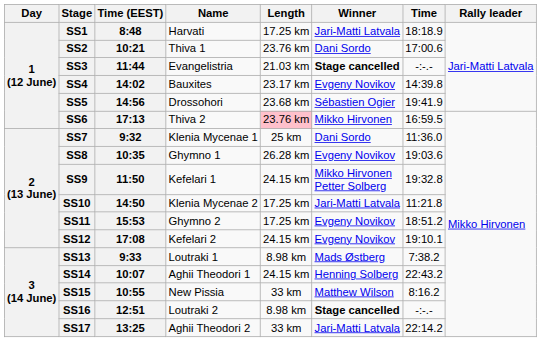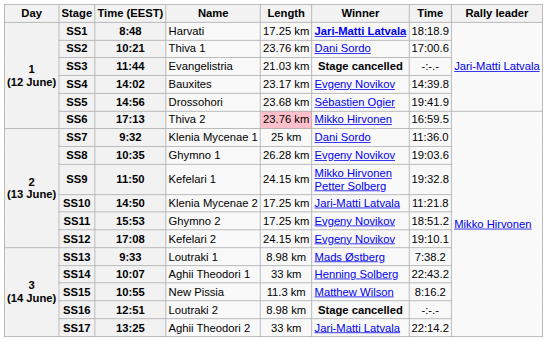 <table class="wikitable" style="text-align: center; font-size: 90%; max-width: 950px;">
 <tr>
 <th>Day</th>
 <th>Stage</th>
 <th>Time (EEST)</th>
 <th>Name</th>
 <th>Length</th>
 <th>Winner</th>
 <th>Time</th>
 <th>Rally leader</th>
 </tr>
 <tr>
 <th rowspan="6">1<br>(12 June)</th>
 <th>SS1</th>
 <th>8:48</th>
 <td align="left">Harvati</td>
 <td>17.25 km</td>
-<td align="left"> <a href='#'>Jari-Matti Latvala</a></td>
+<td align="left"><strong> <a href='#'>Jari-Matti Latvala</a></strong></td>
 <td>18:18.9</td>
 <td rowspan="5" align="left"> <a href='#'>Jari-Matti Latvala</a></td>
 </tr>
 <tr>
 <th>SS2</th>
 <th>10:21</th>
 <td align="left">Thiva 1</td>
 <td>23.76 km</td>
 <td align="left"> <a href='#'>Dani Sordo</a></td>
 <td>17:00.6</td>
 </tr>
 <tr>
 <th>SS3</th>
 <th>11:44</th>
 <td align="left">Evangelistria</td>
 <td>21.03 km</td>
 <td align="center"><strong>Stage cancelled</strong></td>
 <td>-:-.-</td>
 </tr>
 <tr>
 <th>SS4</th>
 <th>14:02</th>
 <td align="left">Bauxites</td>
 <td>23.17 km</td>
 <td align="left"> <a href='#'>Evgeny Novikov</a></td>
 <td>14:39.8</td>
 </tr>
 <tr>
 <th>SS5</th>
 <th>14:56</th>
 <td align="left">Drossohori</td>
 <td>23.68 km</td>
 <td align="left"> <a href='#'>Sébastien Ogier</a></td>
 <td>19:41.9</td>
 </tr>
 <tr>
 <th>SS6</th>
 <th>17:13</th>
 <td align="left">Thiva 2</td>
 <td style="background: pink;">23.76 km</td>
 <td align="left"> <a href='#'>Mikko Hirvonen</a></td>
 <td>16:59.5</td>
 <td rowspan="13" align="left"> <a href='#'>Mikko Hirvonen</a></td>
 </tr>
 <tr>
 <th rowspan="6">2<br>(13 June)</th>
 <th>SS7</th>
 <th>9:32</th>
 <td align="left">Klenia Mycenae 1</td>
 <td>25 km</td>
 <td align="left"> <a href='#'>Dani Sordo</a></td>
 <td>11:36.0</td>
 </tr>
 <tr>
 <th>SS8</th>
 <th>10:35</th>
 <td align="left">Ghymno 1</td>
 <td>26.28 km</td>
 <td align="left"> <a href='#'>Evgeny Novikov</a></td>
 <td>19:03.6</td>
 </tr>
 <tr>
 <th>SS9</th>
 <th>11:50</th>
 <td align="left">Kefelari 1</td>
 <td>24.15 km</td>
 <td align="left"> <a href='#'>Mikko Hirvonen</a><br> <a href='#'>Petter Solberg</a></td>
 <td>19:32.8</td>
 </tr>
 <tr>
 <th>SS10</th>
 <th>14:50</th>
 <td align="left">Klenia Mycenae 2</td>
 <td>17.25 km</td>
 <td align="left"> <a href='#'>Jari-Matti Latvala</a></td>
 <td>11:21.8</td>
 </tr>
 <tr>
 <th>SS11</th>
 <th>15:53</th>
 <td align="left">Ghymno 2</td>
 <td>17.25 km</td>
 <td align="left"> <a href='#'>Evgeny Novikov</a></td>
 <td>18:51.2</td>
 </tr>
 <tr>
 <th>SS12</th>
 <th>17:08</th>
 <td align="left">Kefelari 2</td>
 <td>24.15 km</td>
 <td align="left"> <a href='#'>Evgeny Novikov</a></td>
 <td>19:10.1</td>
 </tr>
 <tr>
 <th rowspan="5">3<br>(14 June)</th>
 <th>SS13</th>
 <th>9:33</th>
 <td align="left">Loutraki 1</td>
 <td>8.98 km</td>
 <td align="left"> <a href='#'>Mads Østberg</a></td>
 <td>7:38.2</td>
 </tr>
 <tr>
 <th>SS14</th>
 <th>10:07</th>
 <td align="left">Aghii Theodori 1</td>
-<td>24.15 km</td>
+<td>33 km</td>
 <td align="left"> <a href='#'>Henning Solberg</a></td>
 <td>22:43.2</td>
 </tr>
 <tr>
 <th>SS15</th>
 <th>10:55</th>
 <td align="left">New Pissia</td>
-<td>33 km</td>
+<td>11.3 km</td>
 <td align="left"> <a href='#'>Matthew Wilson</a></td>
 <td>8:16.2</td>
 </tr>
 <tr>
 <th>SS16</th>
 <th>12:51</th>
 <td align="left">Loutraki 2</td>
 <td>8.98 km</td>
 <td align="center"><strong> Stage cancelled</strong></td>
 <td>-:-.-</td>
 </tr>
 <tr>
 <th>SS17</th>
 <th>13:25</th>
 <td align="left">Aghii Theodori 2</td>
 <td>33 km</td>
 <td align="left"> <a href='#'>Jari-Matti Latvala</a></td>
 <td>22:14.2</td>
 </tr>
 </table>
